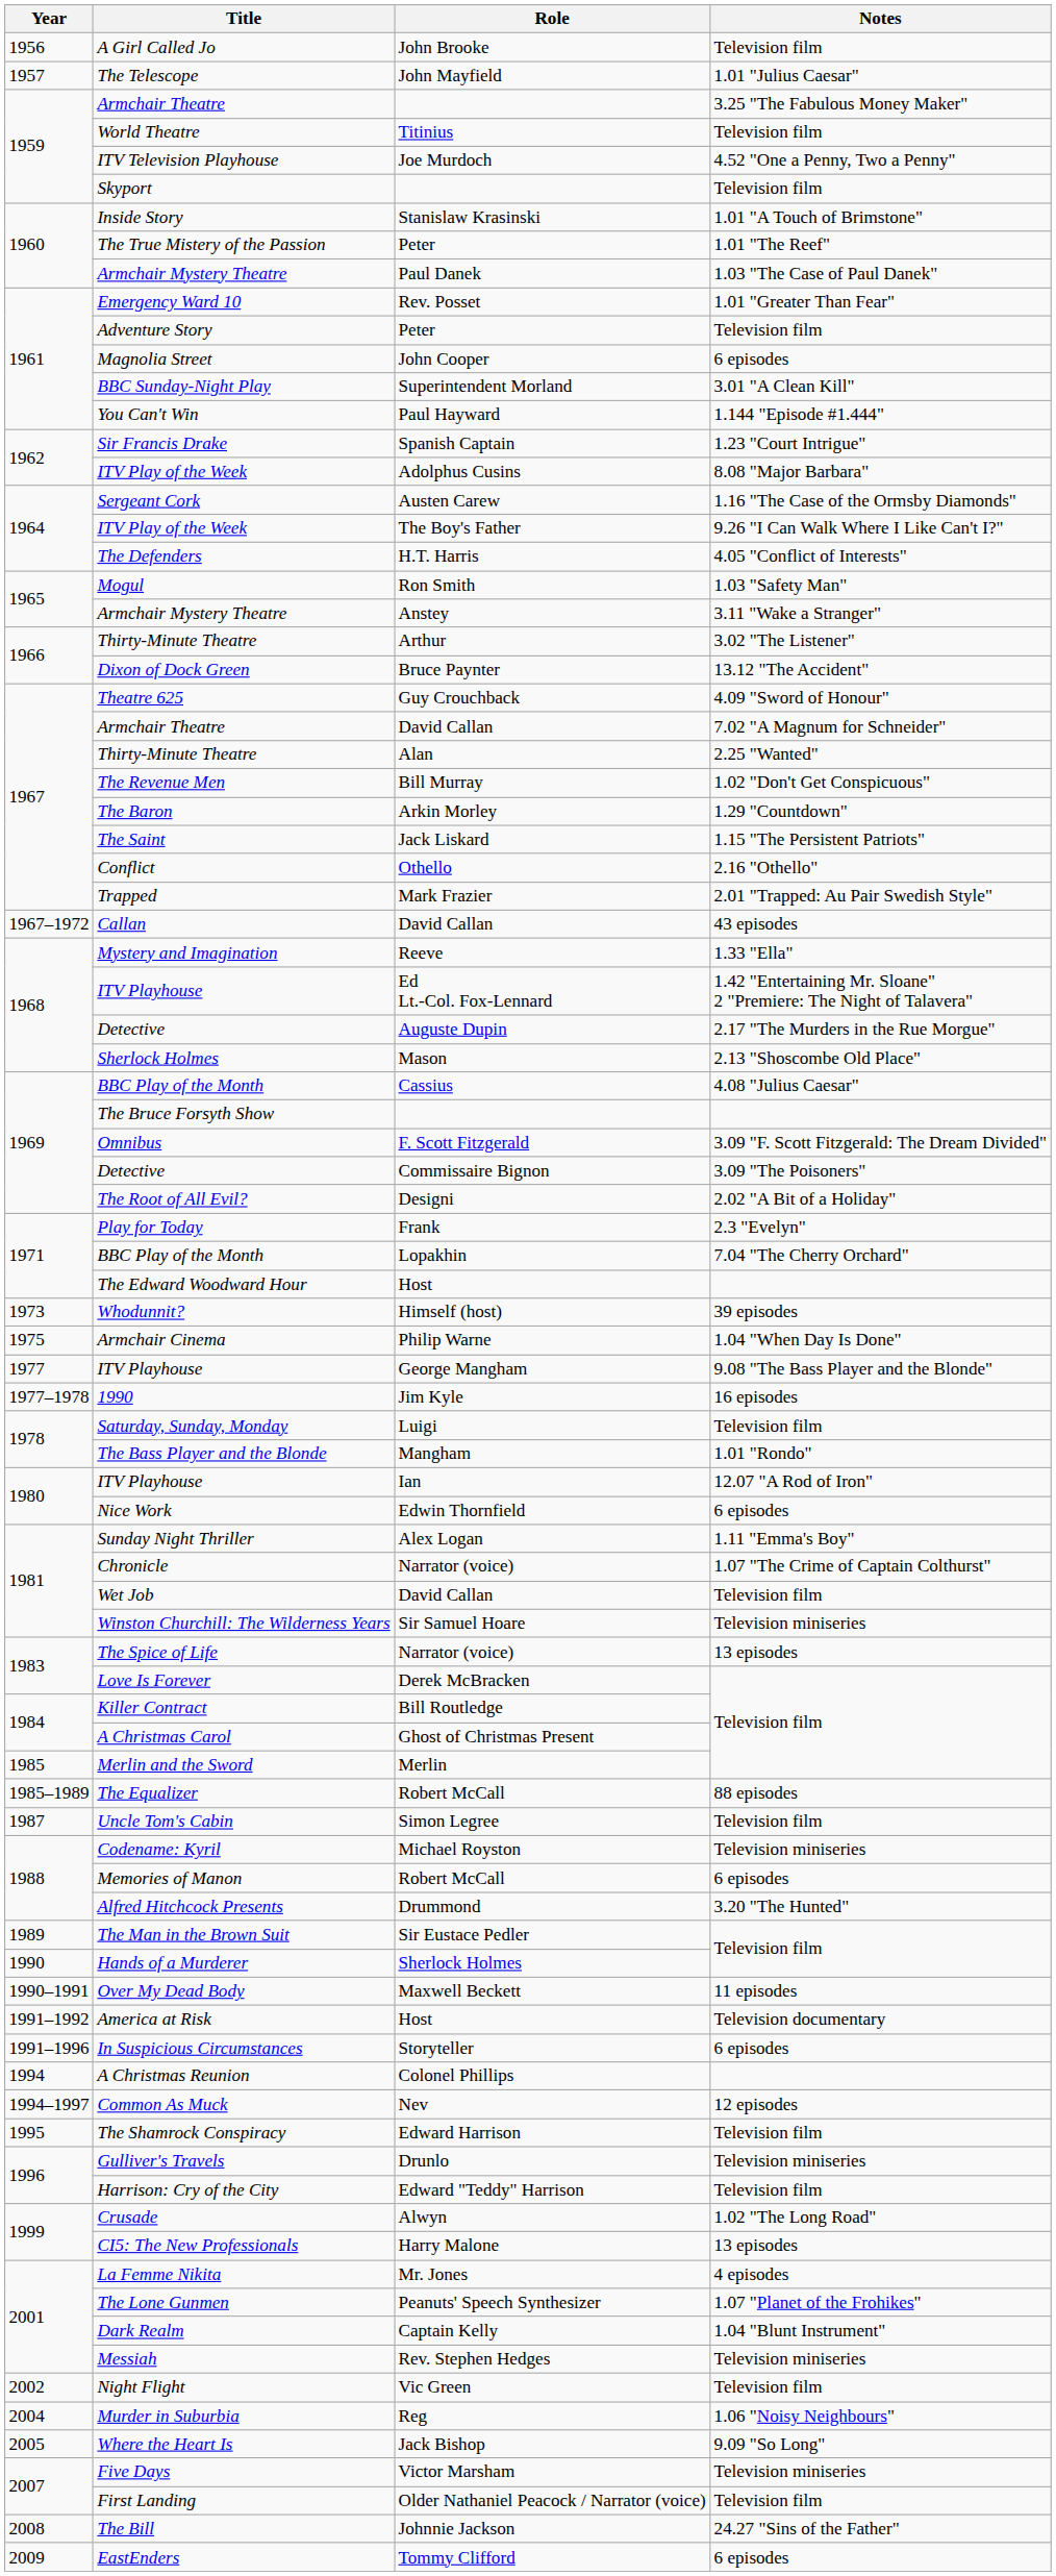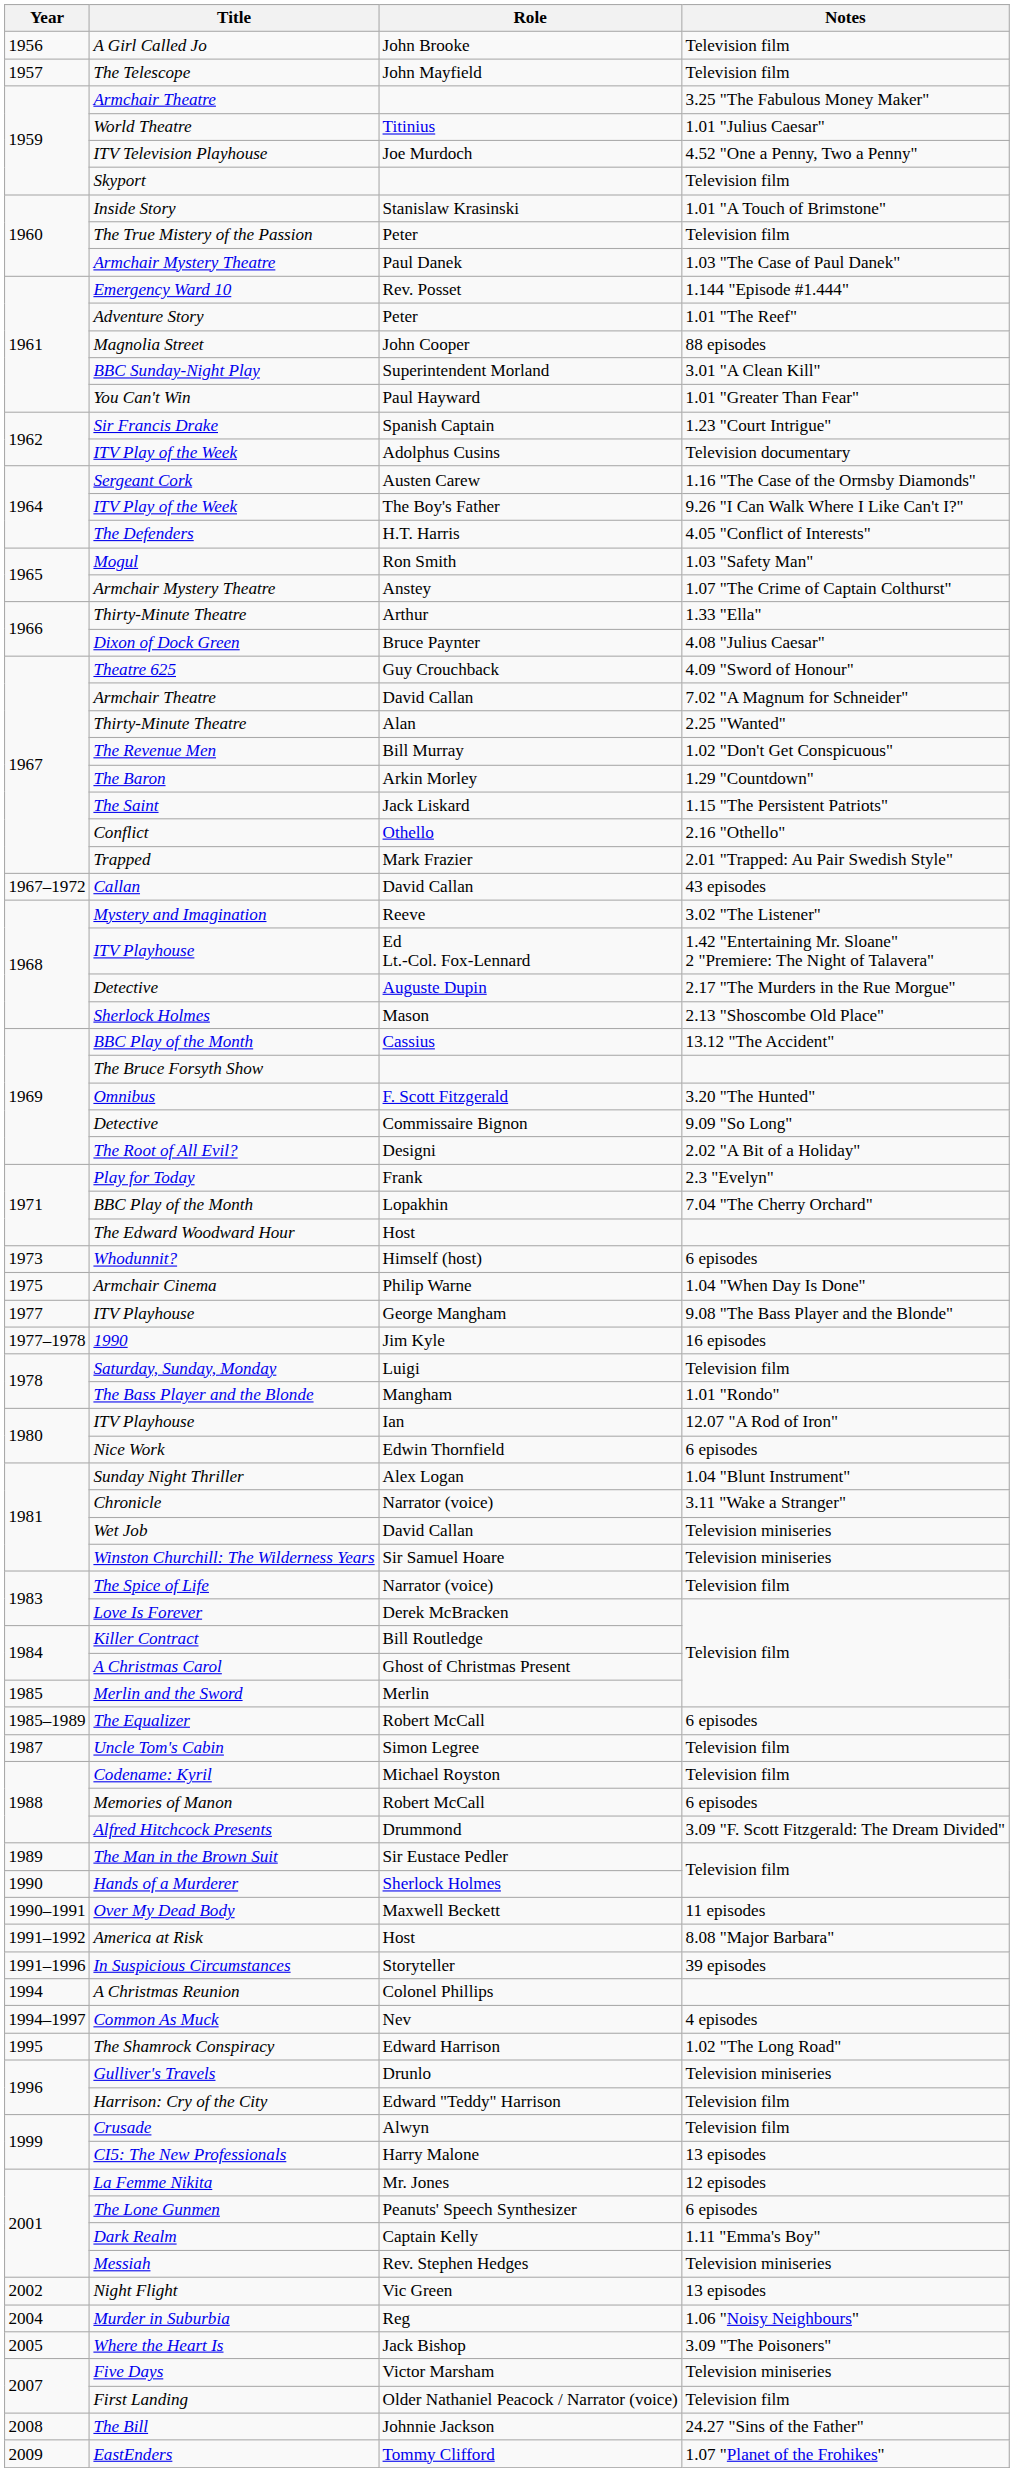 <table class="wikitable">
 <tr>
 <th>Year</th>
 <th>Title</th>
 <th>Role</th>
 <th>Notes</th>
 </tr>
 <tr>
 <td>1956</td>
 <td><em>A Girl Called Jo</em></td>
 <td>John Brooke</td>
 <td>Television film</td>
 </tr>
 <tr>
 <td>1957</td>
 <td><em>The Telescope</em></td>
 <td>John Mayfield</td>
-<td>1.01 "Julius Caesar"</td>
+<td>Television film</td>
 </tr>
 <tr>
 <td rowspan="4">1959</td>
 <td><em><a href='#'>Armchair Theatre</a></em></td>
 <td></td>
 <td>3.25 "The Fabulous Money Maker"</td>
 </tr>
 <tr>
 <td><em>World Theatre</em></td>
 <td><a href='#'>Titinius</a></td>
-<td>Television film</td>
+<td>1.01 "Julius Caesar"</td>
 </tr>
 <tr>
 <td><em>ITV Television Playhouse</em></td>
 <td>Joe Murdoch</td>
 <td>4.52 "One a Penny, Two a Penny"</td>
 </tr>
 <tr>
 <td><em>Skyport</em></td>
 <td></td>
 <td>Television film</td>
 </tr>
 <tr>
 <td rowspan="3">1960</td>
 <td><em>Inside Story</em></td>
 <td>Stanislaw Krasinski</td>
 <td>1.01 "A Touch of Brimstone"</td>
 </tr>
 <tr>
 <td><em>The True Mistery of the Passion</em></td>
 <td>Peter</td>
-<td>1.01 "The Reef"</td>
+<td>Television film</td>
 </tr>
 <tr>
 <td><em><a href='#'>Armchair Mystery Theatre</a></em></td>
 <td>Paul Danek</td>
 <td>1.03 "The Case of Paul Danek"</td>
 </tr>
 <tr>
 <td rowspan="5">1961</td>
 <td><em><a href='#'>Emergency Ward 10</a></em></td>
 <td>Rev. Posset</td>
-<td>1.01 "Greater Than Fear"</td>
+<td>1.144 "Episode #1.444"</td>
 </tr>
 <tr>
 <td><em>Adventure Story</em></td>
 <td>Peter</td>
-<td>Television film</td>
+<td>1.01 "The Reef"</td>
 </tr>
 <tr>
 <td><em>Magnolia Street</em></td>
 <td>John Cooper</td>
-<td>6 episodes</td>
+<td>88 episodes</td>
 </tr>
 <tr>
 <td><em><a href='#'>BBC Sunday-Night Play</a></em></td>
 <td>Superintendent Morland</td>
 <td>3.01 "A Clean Kill"</td>
 </tr>
 <tr>
 <td><em>You Can't Win</em></td>
 <td>Paul Hayward</td>
-<td>1.144 "Episode #1.444"</td>
+<td>1.01 "Greater Than Fear"</td>
 </tr>
 <tr>
 <td rowspan="2">1962</td>
 <td><em><a href='#'>Sir Francis Drake</a></em></td>
 <td>Spanish Captain</td>
 <td>1.23 "Court Intrigue"</td>
 </tr>
 <tr>
 <td><em><a href='#'>ITV Play of the Week</a></em></td>
 <td>Adolphus Cusins</td>
-<td>8.08 "Major Barbara"</td>
+<td>Television documentary</td>
 </tr>
 <tr>
 <td rowspan="3">1964</td>
 <td><em><a href='#'>Sergeant Cork</a></em></td>
 <td>Austen Carew</td>
 <td>1.16 "The Case of the Ormsby Diamonds"</td>
 </tr>
 <tr>
 <td><em><a href='#'>ITV Play of the Week</a></em></td>
 <td>The Boy's Father</td>
 <td>9.26 "I Can Walk Where I Like Can't I?"</td>
 </tr>
 <tr>
 <td><em><a href='#'>The Defenders</a></em></td>
 <td>H.T. Harris</td>
 <td>4.05 "Conflict of Interests"</td>
 </tr>
 <tr>
 <td rowspan="2">1965</td>
 <td><em><a href='#'>Mogul</a></em></td>
 <td>Ron Smith</td>
 <td>1.03 "Safety Man"</td>
 </tr>
 <tr>
 <td><em>Armchair Mystery Theatre</em></td>
 <td>Anstey</td>
-<td>3.11 "Wake a Stranger"</td>
+<td>1.07 "The Crime of Captain Colthurst"</td>
 </tr>
 <tr>
 <td rowspan="2">1966</td>
 <td><em>Thirty-Minute Theatre</em></td>
 <td>Arthur</td>
-<td>3.02 "The Listener"</td>
+<td>1.33 "Ella"</td>
 </tr>
 <tr>
 <td><em><a href='#'>Dixon of Dock Green</a></em></td>
 <td>Bruce Paynter</td>
-<td>13.12 "The Accident"</td>
+<td>4.08 "Julius Caesar"</td>
 </tr>
 <tr>
 <td rowspan="8">1967</td>
 <td><em><a href='#'>Theatre 625</a></em></td>
 <td>Guy Crouchback</td>
 <td>4.09 "Sword of Honour"</td>
 </tr>
 <tr>
 <td><em>Armchair Theatre</em></td>
 <td>David Callan</td>
 <td>7.02 "A Magnum for Schneider"</td>
 </tr>
 <tr>
 <td><em>Thirty-Minute Theatre</em></td>
 <td>Alan</td>
 <td>2.25 "Wanted"</td>
 </tr>
 <tr>
 <td><em><a href='#'>The Revenue Men</a></em></td>
 <td>Bill Murray</td>
 <td>1.02 "Don't Get Conspicuous"</td>
 </tr>
 <tr>
 <td><em><a href='#'>The Baron</a></em></td>
 <td>Arkin Morley</td>
 <td>1.29 "Countdown"</td>
 </tr>
 <tr>
 <td><em><a href='#'>The Saint</a></em></td>
 <td>Jack Liskard</td>
 <td>1.15 "The Persistent Patriots"</td>
 </tr>
 <tr>
 <td><em>Conflict</em></td>
 <td><a href='#'>Othello</a></td>
 <td>2.16 "Othello"</td>
 </tr>
 <tr>
 <td><em>Trapped</em></td>
 <td>Mark Frazier</td>
 <td>2.01 "Trapped: Au Pair Swedish Style"</td>
 </tr>
 <tr>
 <td>1967–1972</td>
 <td><em><a href='#'>Callan</a></em></td>
 <td>David Callan</td>
 <td>43 episodes</td>
 </tr>
 <tr>
 <td rowspan="4">1968</td>
 <td><em><a href='#'>Mystery and Imagination</a></em></td>
 <td>Reeve</td>
-<td>1.33 "Ella"</td>
+<td>3.02 "The Listener"</td>
 </tr>
 <tr>
 <td><em><a href='#'>ITV Playhouse</a></em></td>
 <td>Ed<br>Lt.-Col. Fox-Lennard</td>
 <td>1.42 "Entertaining Mr. Sloane"<br>2 "Premiere: The Night of Talavera"</td>
 </tr>
 <tr>
 <td><em>Detective</em></td>
 <td><a href='#'>Auguste Dupin</a></td>
 <td>2.17 "The Murders in the Rue Morgue"</td>
 </tr>
 <tr>
 <td><em><a href='#'>Sherlock Holmes</a></em></td>
 <td>Mason</td>
 <td>2.13 "Shoscombe Old Place"</td>
 </tr>
 <tr>
 <td rowspan="5">1969</td>
 <td><em><a href='#'>BBC Play of the Month</a></em></td>
 <td><a href='#'>Cassius</a></td>
-<td>4.08 "Julius Caesar"</td>
+<td>13.12 "The Accident"</td>
 </tr>
 <tr>
 <td><em>The Bruce Forsyth Show</em></td>
 <td></td>
 <td></td>
 </tr>
 <tr>
 <td><em><a href='#'>Omnibus</a></em></td>
 <td><a href='#'>F. Scott Fitzgerald</a></td>
-<td>3.09 "F. Scott Fitzgerald: The Dream Divided"</td>
+<td>3.20 "The Hunted"</td>
 </tr>
 <tr>
 <td><em>Detective</em></td>
 <td>Commissaire Bignon</td>
-<td>3.09 "The Poisoners"</td>
+<td>9.09 "So Long"</td>
 </tr>
 <tr>
 <td><em><a href='#'>The Root of All Evil?</a></em></td>
 <td>Designi</td>
 <td>2.02 "A Bit of a Holiday"</td>
 </tr>
 <tr>
 <td rowspan="3">1971</td>
 <td><em><a href='#'>Play for Today</a></em></td>
 <td>Frank</td>
 <td>2.3 "Evelyn"</td>
 </tr>
 <tr>
 <td><em>BBC Play of the Month</em></td>
 <td>Lopakhin</td>
 <td>7.04 "The Cherry Orchard"</td>
 </tr>
 <tr>
 <td><em>The Edward Woodward Hour</em></td>
 <td>Host</td>
 <td></td>
 </tr>
 <tr>
 <td>1973</td>
 <td><em><a href='#'>Whodunnit?</a></em></td>
 <td>Himself (host)</td>
-<td>39 episodes</td>
+<td>6 episodes</td>
 </tr>
 <tr>
 <td>1975</td>
 <td><em>Armchair Cinema</em></td>
 <td>Philip Warne</td>
 <td>1.04 "When Day Is Done"</td>
 </tr>
 <tr>
 <td>1977</td>
 <td><em>ITV Playhouse</em></td>
 <td>George Mangham</td>
 <td>9.08 "The Bass Player and the Blonde"</td>
 </tr>
 <tr>
 <td>1977–1978</td>
 <td><em><a href='#'>1990</a></em></td>
 <td>Jim Kyle</td>
 <td>16 episodes</td>
 </tr>
 <tr>
 <td rowspan="2">1978</td>
 <td><em><a href='#'>Saturday, Sunday, Monday</a></em></td>
 <td>Luigi</td>
 <td>Television film</td>
 </tr>
 <tr>
 <td><em><a href='#'>The Bass Player and the Blonde</a></em></td>
 <td>Mangham</td>
 <td>1.01 "Rondo"</td>
 </tr>
 <tr>
 <td rowspan="2">1980</td>
 <td><em>ITV Playhouse</em></td>
 <td>Ian</td>
 <td>12.07 "A Rod of Iron"</td>
 </tr>
 <tr>
 <td><em>Nice Work</em></td>
 <td>Edwin Thornfield</td>
 <td>6 episodes</td>
 </tr>
 <tr>
 <td rowspan="4">1981</td>
 <td><em>Sunday Night Thriller</em></td>
 <td>Alex Logan</td>
-<td>1.11 "Emma's Boy"</td>
+<td>1.04 "Blunt Instrument"</td>
 </tr>
 <tr>
 <td><em>Chronicle</em></td>
 <td>Narrator (voice)</td>
-<td>1.07 "The Crime of Captain Colthurst"</td>
+<td>3.11 "Wake a Stranger"</td>
 </tr>
 <tr>
 <td><em>Wet Job</em></td>
 <td>David Callan</td>
-<td>Television film</td>
+<td>Television miniseries</td>
 </tr>
 <tr>
 <td><em><a href='#'>Winston Churchill: The Wilderness Years</a></em></td>
 <td>Sir Samuel Hoare</td>
 <td>Television miniseries</td>
 </tr>
 <tr>
 <td rowspan="2">1983</td>
 <td><em><a href='#'>The Spice of Life</a></em></td>
 <td>Narrator (voice)</td>
-<td>13 episodes</td>
+<td>Television film</td>
 </tr>
 <tr>
 <td><em><a href='#'>Love Is Forever</a></em></td>
 <td>Derek McBracken</td>
 <td rowspan="4">Television film</td>
 </tr>
 <tr>
 <td rowspan="2">1984</td>
 <td><em><a href='#'>Killer Contract</a></em></td>
 <td>Bill Routledge</td>
 </tr>
 <tr>
 <td><em><a href='#'>A Christmas Carol</a></em></td>
 <td>Ghost of Christmas Present</td>
 </tr>
 <tr>
 <td>1985</td>
 <td><em><a href='#'>Merlin and the Sword</a></em></td>
 <td>Merlin</td>
 </tr>
 <tr>
 <td>1985–1989</td>
 <td><em><a href='#'>The Equalizer</a></em></td>
 <td>Robert McCall</td>
-<td>88 episodes</td>
+<td>6 episodes</td>
 </tr>
 <tr>
 <td>1987</td>
 <td><em><a href='#'>Uncle Tom's Cabin</a></em></td>
 <td>Simon Legree</td>
 <td>Television film</td>
 </tr>
 <tr>
 <td rowspan="3">1988</td>
 <td><em><a href='#'>Codename: Kyril</a></em></td>
 <td>Michael Royston</td>
-<td>Television miniseries</td>
+<td>Television film</td>
 </tr>
 <tr>
 <td><em>Memories of Manon</em></td>
 <td>Robert McCall</td>
 <td>6 episodes</td>
 </tr>
 <tr>
 <td><em><a href='#'>Alfred Hitchcock Presents</a></em></td>
 <td>Drummond</td>
-<td>3.20 "The Hunted"</td>
+<td>3.09 "F. Scott Fitzgerald: The Dream Divided"</td>
 </tr>
 <tr>
 <td>1989</td>
 <td><em><a href='#'>The Man in the Brown Suit</a></em></td>
 <td>Sir Eustace Pedler</td>
 <td rowspan="2">Television film</td>
 </tr>
 <tr>
 <td>1990</td>
 <td><em><a href='#'>Hands of a Murderer</a></em></td>
 <td><a href='#'>Sherlock Holmes</a></td>
 </tr>
 <tr>
 <td>1990–1991</td>
 <td><em><a href='#'>Over My Dead Body</a></em></td>
 <td>Maxwell Beckett</td>
 <td>11 episodes</td>
 </tr>
 <tr>
 <td>1991–1992</td>
 <td><em>America at Risk</em></td>
 <td>Host</td>
-<td>Television documentary</td>
+<td>8.08 "Major Barbara"</td>
 </tr>
 <tr>
 <td>1991–1996</td>
 <td><em><a href='#'>In Suspicious Circumstances</a></em></td>
 <td>Storyteller</td>
-<td>6 episodes</td>
+<td>39 episodes</td>
 </tr>
 <tr>
 <td>1994</td>
 <td><em>A Christmas Reunion</em></td>
 <td>Colonel Phillips</td>
 <td></td>
 </tr>
 <tr>
 <td>1994–1997</td>
 <td><em><a href='#'>Common As Muck</a></em></td>
 <td>Nev</td>
-<td>12 episodes</td>
+<td>4 episodes</td>
 </tr>
 <tr>
 <td>1995</td>
 <td><em>The Shamrock Conspiracy</em></td>
 <td>Edward Harrison</td>
-<td>Television film</td>
+<td>1.02 "The Long Road"</td>
 </tr>
 <tr>
 <td rowspan="2">1996</td>
 <td><em><a href='#'>Gulliver's Travels</a></em></td>
 <td>Drunlo</td>
 <td>Television miniseries</td>
 </tr>
 <tr>
 <td><em>Harrison: Cry of the City</em></td>
 <td>Edward "Teddy" Harrison</td>
 <td>Television film</td>
 </tr>
 <tr>
 <td rowspan="2">1999</td>
 <td><em><a href='#'>Crusade</a></em></td>
 <td>Alwyn</td>
-<td>1.02 "The Long Road"</td>
+<td>Television film</td>
 </tr>
 <tr>
 <td><em><a href='#'>CI5: The New Professionals</a></em></td>
 <td>Harry Malone</td>
 <td>13 episodes</td>
 </tr>
 <tr>
 <td rowspan="4">2001</td>
 <td><em><a href='#'>La Femme Nikita</a></em></td>
 <td>Mr. Jones</td>
-<td>4 episodes</td>
+<td>12 episodes</td>
 </tr>
 <tr>
 <td><em><a href='#'>The Lone Gunmen</a></em></td>
 <td>Peanuts' Speech Synthesizer</td>
-<td>1.07 "<a href='#'>Planet of the Frohikes</a>"</td>
+<td>6 episodes</td>
 </tr>
 <tr>
 <td><em><a href='#'>Dark Realm</a></em></td>
 <td>Captain Kelly</td>
-<td>1.04 "Blunt Instrument"</td>
+<td>1.11 "Emma's Boy"</td>
 </tr>
 <tr>
 <td><em><a href='#'>Messiah</a></em></td>
 <td>Rev. Stephen Hedges</td>
 <td>Television miniseries</td>
 </tr>
 <tr>
 <td>2002</td>
 <td><em>Night Flight</em></td>
 <td>Vic Green</td>
-<td>Television film</td>
+<td>13 episodes</td>
 </tr>
 <tr>
 <td>2004</td>
 <td><em><a href='#'>Murder in Suburbia</a></em></td>
 <td>Reg</td>
 <td>1.06 "<a href='#'>Noisy Neighbours</a>"</td>
 </tr>
 <tr>
 <td>2005</td>
 <td><em><a href='#'>Where the Heart Is</a></em></td>
 <td>Jack Bishop</td>
-<td>9.09 "So Long"</td>
+<td>3.09 "The Poisoners"</td>
 </tr>
 <tr>
 <td rowspan="2">2007</td>
 <td><em><a href='#'>Five Days</a></em></td>
 <td>Victor Marsham</td>
 <td>Television miniseries</td>
 </tr>
 <tr>
 <td><em>First Landing</em></td>
 <td>Older Nathaniel Peacock / Narrator (voice)</td>
 <td>Television film</td>
 </tr>
 <tr>
 <td>2008</td>
 <td><em><a href='#'>The Bill</a></em></td>
 <td>Johnnie Jackson</td>
 <td>24.27 "Sins of the Father"</td>
 </tr>
 <tr>
 <td>2009</td>
 <td><em><a href='#'>EastEnders</a></em></td>
 <td><a href='#'>Tommy Clifford</a></td>
-<td>6 episodes</td>
+<td>1.07 "<a href='#'>Planet of the Frohikes</a>"</td>
 </tr>
 </table>
